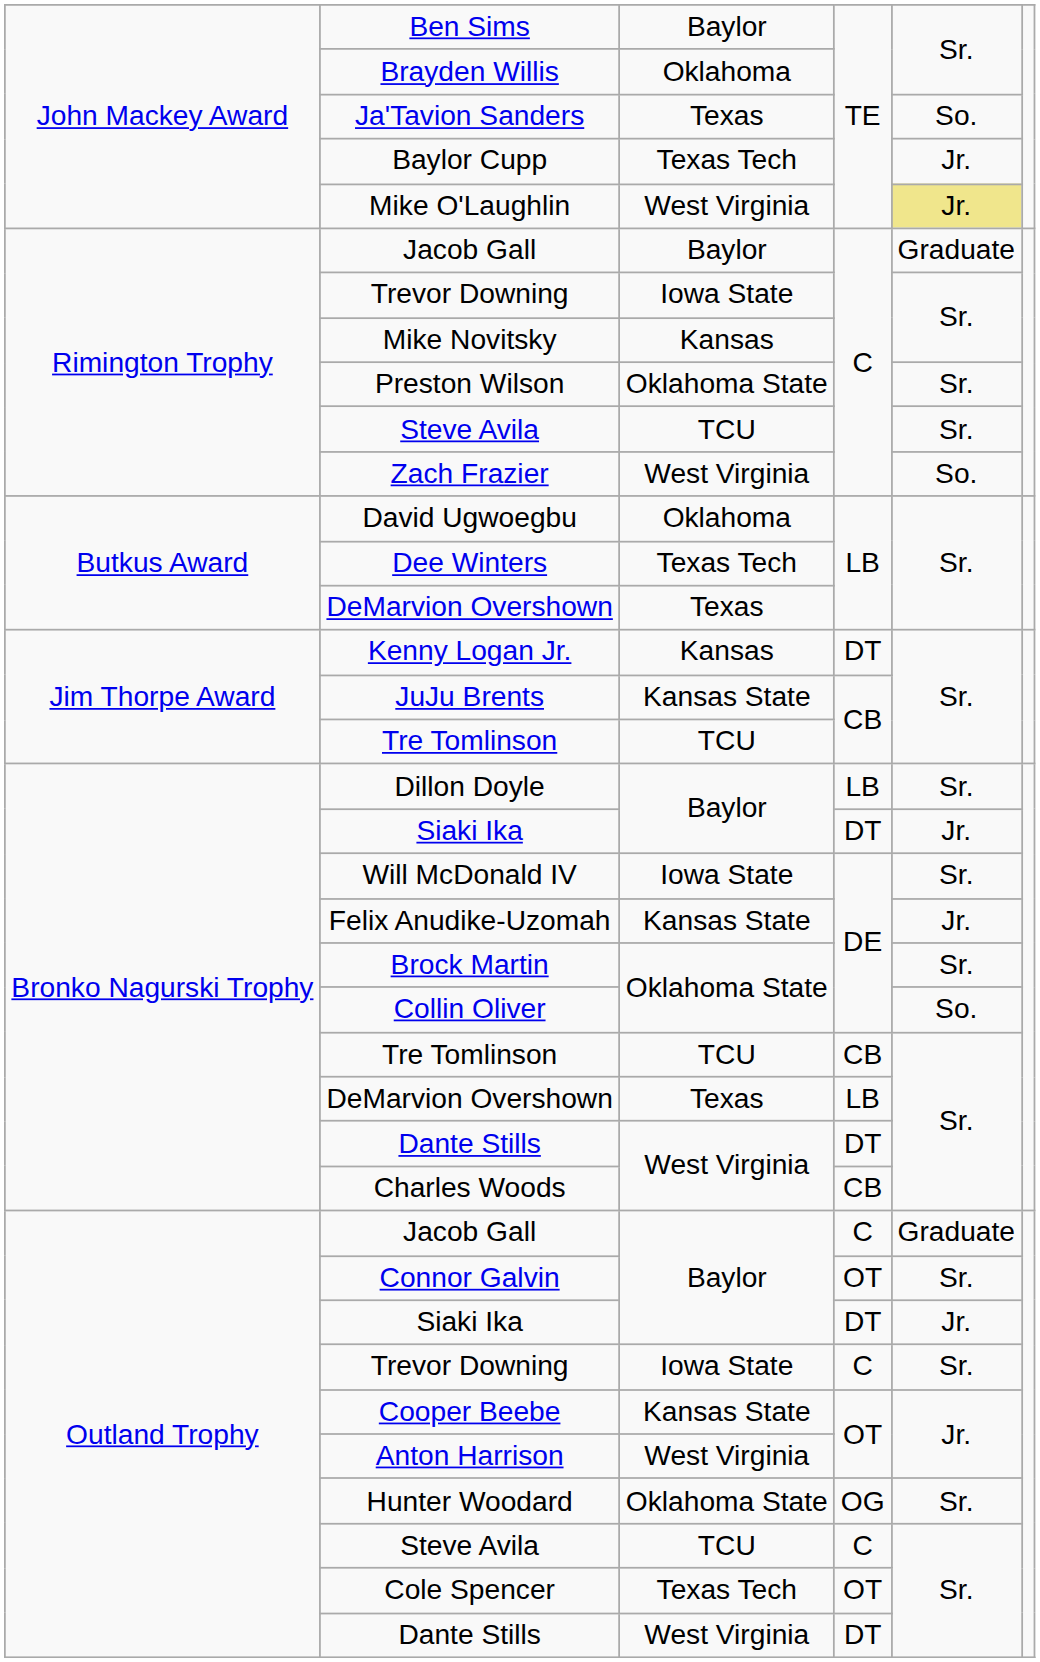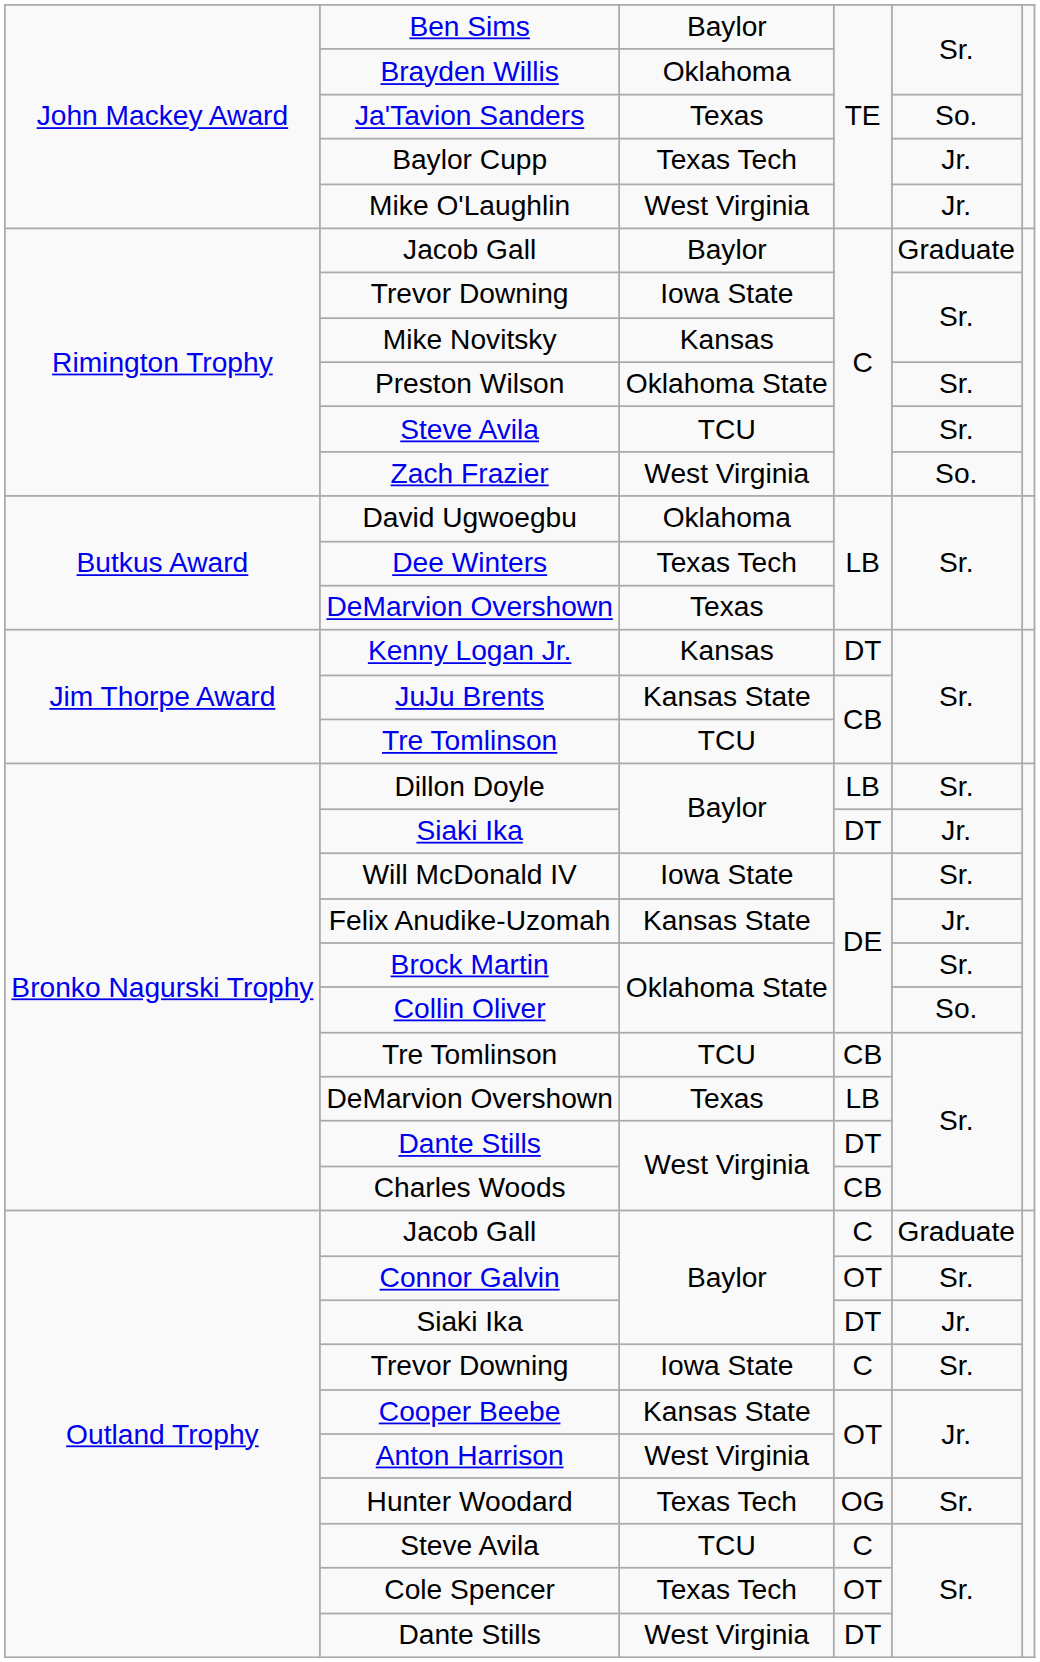 <table class="wikitable" style="text-align:center;">
 <tr>
 <td rowspan=5><a href='#'>John Mackey Award</a></td>
 <td><a href='#'>Ben Sims</a></td>
 <td>Baylor</td>
 <td rowspan=5>TE</td>
 <td rowspan=2>Sr.</td>
 <td rowspan=5></td>
 </tr>
 <tr>
 <td><a href='#'>Brayden Willis</a></td>
 <td>Oklahoma</td>
 </tr>
 <tr>
 <td><a href='#'>Ja'Tavion Sanders</a></td>
 <td>Texas</td>
 <td>So.</td>
 </tr>
 <tr>
 <td>Baylor Cupp</td>
 <td>Texas Tech</td>
 <td>Jr.</td>
 </tr>
 <tr>
 <td>Mike O'Laughlin</td>
 <td>West Virginia</td>
-<td style="background: khaki;"> Jr.</td>
+<td> Jr.</td>
 </tr>
 <tr>
 <td rowspan=6><a href='#'>Rimington Trophy</a></td>
 <td>Jacob Gall</td>
 <td>Baylor</td>
 <td rowspan=6>C</td>
 <td> Graduate</td>
 <td rowspan=6></td>
 </tr>
 <tr>
 <td>Trevor Downing</td>
 <td>Iowa State</td>
 <td rowspan=2> Sr.</td>
 </tr>
 <tr>
 <td>Mike Novitsky</td>
 <td>Kansas</td>
 </tr>
 <tr>
 <td>Preston Wilson</td>
 <td>Oklahoma State</td>
 <td> Sr.</td>
 </tr>
 <tr>
 <td><a href='#'>Steve Avila</a></td>
 <td>TCU</td>
 <td>Sr.</td>
 </tr>
 <tr>
 <td><a href='#'>Zach Frazier</a></td>
 <td>West Virginia</td>
 <td>So.</td>
 </tr>
 <tr>
 <td rowspan=3><a href='#'>Butkus Award</a></td>
 <td>David Ugwoegbu</td>
 <td>Oklahoma</td>
 <td rowspan=3>LB</td>
 <td rowspan=3>Sr.</td>
 <td rowspan=3></td>
 </tr>
 <tr>
 <td><a href='#'>Dee Winters</a></td>
 <td>Texas Tech</td>
 </tr>
 <tr>
 <td><a href='#'>DeMarvion Overshown</a></td>
 <td>Texas</td>
 </tr>
 <tr>
 <td rowspan=3><a href='#'>Jim Thorpe Award</a></td>
 <td><a href='#'>Kenny Logan Jr.</a></td>
 <td>Kansas</td>
 <td>DT</td>
 <td rowspan=3>Sr.</td>
 <td rowspan=3></td>
 </tr>
 <tr>
 <td><a href='#'>JuJu Brents</a></td>
 <td>Kansas State</td>
 <td rowspan=2>CB</td>
 </tr>
 <tr>
 <td><a href='#'>Tre Tomlinson</a></td>
 <td>TCU</td>
 </tr>
 <tr>
 <td rowspan=10><a href='#'>Bronko Nagurski Trophy</a></td>
 <td>Dillon Doyle</td>
 <td rowspan=2>Baylor</td>
 <td>LB</td>
 <td>Sr.</td>
 <td rowspan=10></td>
 </tr>
 <tr>
 <td><a href='#'>Siaki Ika</a></td>
 <td>DT</td>
 <td>Jr.</td>
 </tr>
 <tr>
 <td>Will McDonald IV</td>
 <td>Iowa State</td>
 <td rowspan=4>DE</td>
 <td> Sr.</td>
 </tr>
 <tr>
 <td>Felix Anudike-Uzomah</td>
 <td>Kansas State</td>
 <td>Jr.</td>
 </tr>
 <tr>
 <td><a href='#'>Brock Martin</a></td>
 <td rowspan=2>Oklahoma State</td>
 <td> Sr.</td>
 </tr>
 <tr>
 <td><a href='#'>Collin Oliver</a></td>
 <td>So.</td>
 </tr>
 <tr>
 <td>Tre Tomlinson</td>
 <td>TCU</td>
 <td>CB</td>
 <td rowspan=4>Sr.</td>
 </tr>
 <tr>
 <td>DeMarvion Overshown</td>
 <td>Texas</td>
 <td>LB</td>
 </tr>
 <tr>
 <td><a href='#'>Dante Stills</a></td>
 <td rowspan=2>West Virginia</td>
 <td>DT</td>
 </tr>
 <tr>
 <td>Charles Woods</td>
 <td>CB</td>
 </tr>
 <tr>
 <td rowspan=10><a href='#'>Outland Trophy</a></td>
 <td>Jacob Gall</td>
 <td rowspan=3>Baylor</td>
 <td>C</td>
 <td> Graduate</td>
 <td rowspan=10></td>
 </tr>
 <tr>
 <td><a href='#'>Connor Galvin</a></td>
 <td>OT</td>
 <td>Sr.</td>
 </tr>
 <tr>
 <td>Siaki Ika</td>
 <td>DT</td>
 <td>Jr.</td>
 </tr>
 <tr>
 <td>Trevor Downing</td>
 <td>Iowa State</td>
 <td>C</td>
 <td> Sr.</td>
 </tr>
 <tr>
 <td><a href='#'>Cooper Beebe</a></td>
 <td>Kansas State</td>
 <td rowspan=2>OT</td>
 <td rowspan=2>Jr.</td>
 </tr>
 <tr>
 <td><a href='#'>Anton Harrison</a></td>
 <td>West Virginia</td>
 </tr>
 <tr>
 <td>Hunter Woodard</td>
-<td>Oklahoma State</td>
+<td>Texas Tech</td>
 <td>OG</td>
 <td> Sr.</td>
 </tr>
 <tr>
 <td>Steve Avila</td>
 <td>TCU</td>
 <td>C</td>
 <td rowspan=3>Sr.</td>
 </tr>
 <tr>
 <td>Cole Spencer</td>
 <td>Texas Tech</td>
 <td>OT</td>
 </tr>
 <tr>
 <td>Dante Stills</td>
 <td>West Virginia</td>
 <td>DT</td>
 </tr>
 <tr>
 </tr>
 </table>
